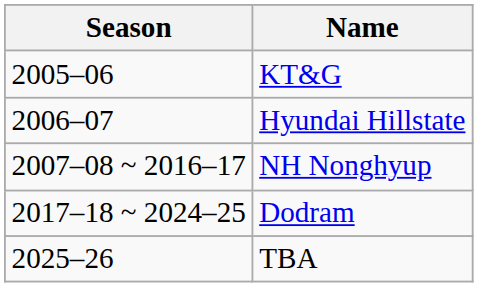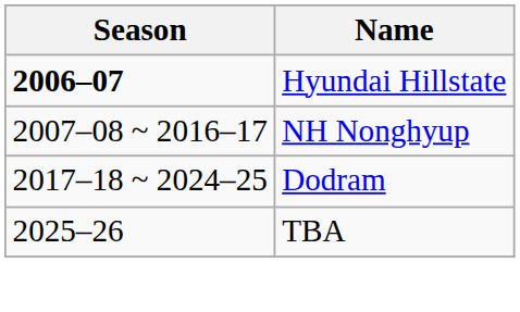 <table class="wikitable">
 <tr>
 <th>Season</th>
 <th>Name</th>
 </tr>
 <tr>
-<td>2005–06</td>
-<td><a href='#'>KT&G</a></td>
-</tr>
-<tr>
-<td>2006–07</td>
+<td><strong>2006–07</strong></td>
 <td><a href='#'>Hyundai Hillstate</a></td>
 </tr>
 <tr>
 <td>2007–08 ~ 2016–17</td>
 <td><a href='#'>NH Nonghyup</a></td>
 </tr>
 <tr>
 <td>2017–18 ~ 2024–25</td>
 <td><a href='#'>Dodram</a></td>
 </tr>
 <tr>
 <td>2025–26</td>
 <td>TBA</td>
 </tr>
 </table>
